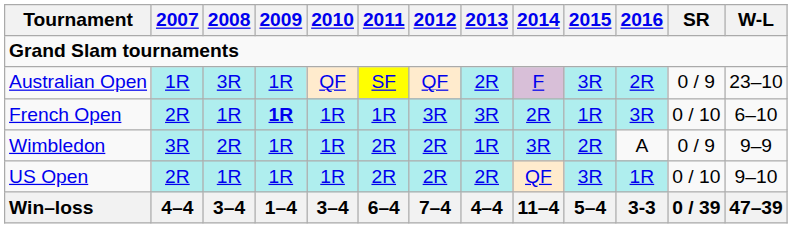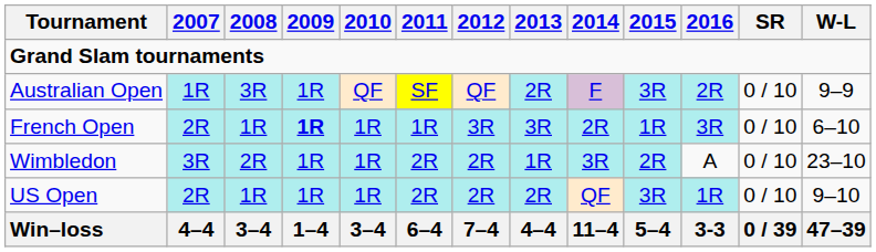 <table class=wikitable style=text-align:center;font-size:97%>
 <tr>
 <th>Tournament</th>
 <th><a href='#'>2007</a></th>
 <th><a href='#'>2008</a></th>
 <th><a href='#'>2009</a></th>
 <th><a href='#'>2010</a></th>
 <th><a href='#'>2011</a></th>
 <th><a href='#'>2012</a></th>
 <th><a href='#'>2013</a></th>
 <th><a href='#'>2014</a></th>
 <th><a href='#'>2015</a></th>
 <th><a href='#'>2016</a></th>
 <th>SR</th>
 <th>W-L</th>
 </tr>
 <tr>
 <td colspan=13 align=left><strong>Grand Slam tournaments</strong></td>
 </tr>
 <tr>
 <td align=left><a href='#'>Australian Open</a></td>
 <td bgcolor=afeeee><a href='#'>1R</a></td>
 <td bgcolor=afeeee><a href='#'>3R</a></td>
 <td bgcolor=afeeee><a href='#'>1R</a></td>
 <td bgcolor=ffebcd><a href='#'>QF</a></td>
 <td bgcolor=yellow><a href='#'>SF</a></td>
 <td bgcolor=ffebcd><a href='#'>QF</a></td>
 <td bgcolor=afeeee><a href='#'>2R</a></td>
 <td bgcolor=thistle><a href='#'>F</a></td>
 <td bgcolor=afeeee><a href='#'>3R</a></td>
 <td bgcolor=afeeee><a href='#'>2R</a></td>
-<td>0 / 9</td>
-<td>23–10</td>
+<td>0 / 10</td>
+<td>9–9</td>
 </tr>
 <tr>
 <td align=left><a href='#'>French Open</a></td>
 <td bgcolor=afeeee><a href='#'>2R</a></td>
 <td bgcolor=afeeee><a href='#'>1R</a></td>
 <td bgcolor=afeeee><strong><a href='#'>1R</a></strong></td>
 <td bgcolor=afeeee><a href='#'>1R</a></td>
 <td bgcolor=afeeee><a href='#'>1R</a></td>
 <td bgcolor=afeeee><a href='#'>3R</a></td>
 <td bgcolor=afeeee><a href='#'>3R</a></td>
 <td bgcolor=afeeee><a href='#'>2R</a></td>
 <td bgcolor=afeeee><a href='#'>1R</a></td>
 <td bgcolor=afeeee><a href='#'>3R</a></td>
 <td>0 / 10</td>
 <td>6–10</td>
 </tr>
 <tr>
 <td align=left><a href='#'>Wimbledon</a></td>
 <td bgcolor=afeeee><a href='#'>3R</a></td>
 <td bgcolor=afeeee><a href='#'>2R</a></td>
 <td bgcolor=afeeee><a href='#'>1R</a></td>
 <td bgcolor=afeeee><a href='#'>1R</a></td>
 <td bgcolor=afeeee><a href='#'>2R</a></td>
 <td bgcolor=afeeee><a href='#'>2R</a></td>
 <td bgcolor=afeeee><a href='#'>1R</a></td>
 <td bgcolor=afeeee><a href='#'>3R</a></td>
 <td bgcolor=afeeee><a href='#'>2R</a></td>
 <td>A</td>
-<td>0 / 9</td>
-<td>9–9</td>
+<td>0 / 10</td>
+<td>23–10</td>
 </tr>
 <tr>
 <td align=left><a href='#'>US Open</a></td>
 <td bgcolor=afeeee><a href='#'>2R</a></td>
 <td bgcolor=afeeee><a href='#'>1R</a></td>
 <td bgcolor=afeeee><a href='#'>1R</a></td>
 <td bgcolor=afeeee><a href='#'>1R</a></td>
 <td bgcolor=afeeee><a href='#'>2R</a></td>
 <td bgcolor=afeeee><a href='#'>2R</a></td>
 <td bgcolor=afeeee><a href='#'>2R</a></td>
 <td bgcolor=ffebcd><a href='#'>QF</a></td>
 <td bgcolor=afeeee><a href='#'>3R</a></td>
 <td bgcolor=afeeee><a href='#'>1R</a></td>
 <td>0 / 10</td>
 <td>9–10</td>
 </tr>
 <tr>
 <th style=text-align:left>Win–loss</th>
 <th>4–4</th>
 <th>3–4</th>
 <th>1–4</th>
 <th>3–4</th>
 <th>6–4</th>
 <th>7–4</th>
 <th>4–4</th>
 <th>11–4</th>
 <th>5–4</th>
 <th>3-3</th>
 <th>0 / 39</th>
 <th>47–39</th>
 </tr>
 </table>
